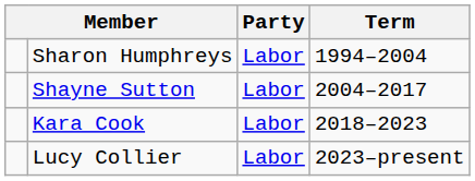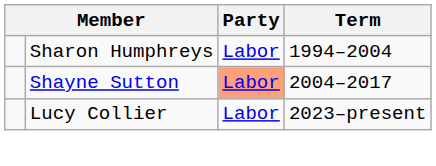 <table class="wikitable">
 <tr>
 <th colspan="2">Member</th>
 <th>Party</th>
 <th>Term</th>
 </tr>
 <tr>
 <td> </td>
 <td>Sharon Humphreys</td>
 <td><a href='#'>Labor</a></td>
 <td>1994–2004</td>
 </tr>
 <tr>
 <td> </td>
 <td><a href='#'>Shayne Sutton</a></td>
-<td><a href='#'>Labor</a></td>
+<td style="background: lightsalmon;"><a href='#'>Labor</a></td>
 <td>2004–2017</td>
-</tr>
-<tr>
-<td> </td>
-<td><a href='#'>Kara Cook</a></td>
-<td><a href='#'>Labor</a></td>
-<td>2018–2023</td>
 </tr>
 <tr>
 <td> </td>
 <td>Lucy Collier</td>
 <td><a href='#'>Labor</a></td>
 <td>2023–present</td>
 </tr>
 </table>
